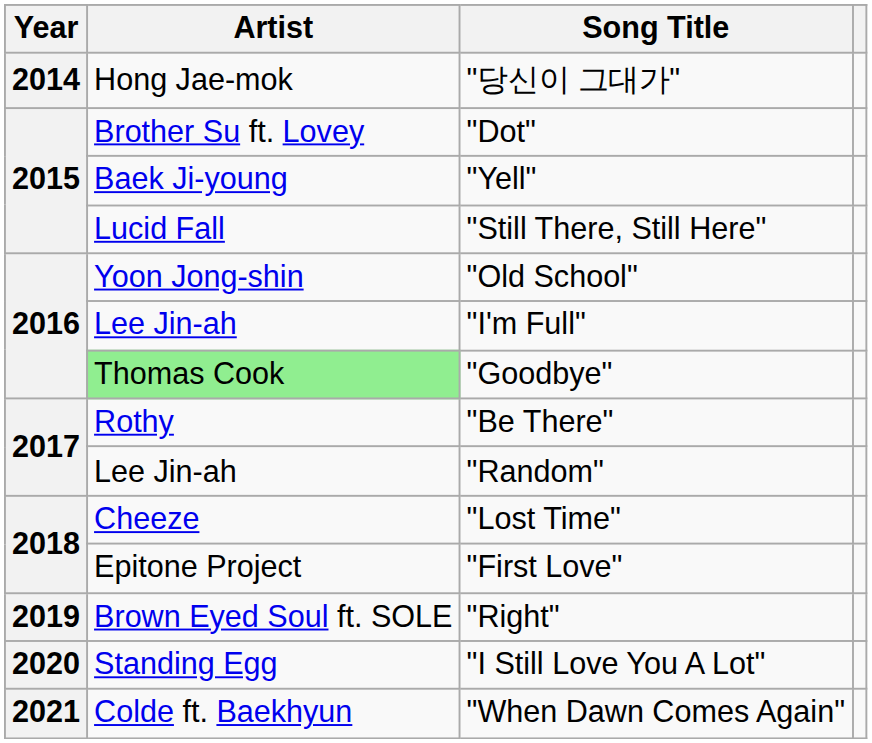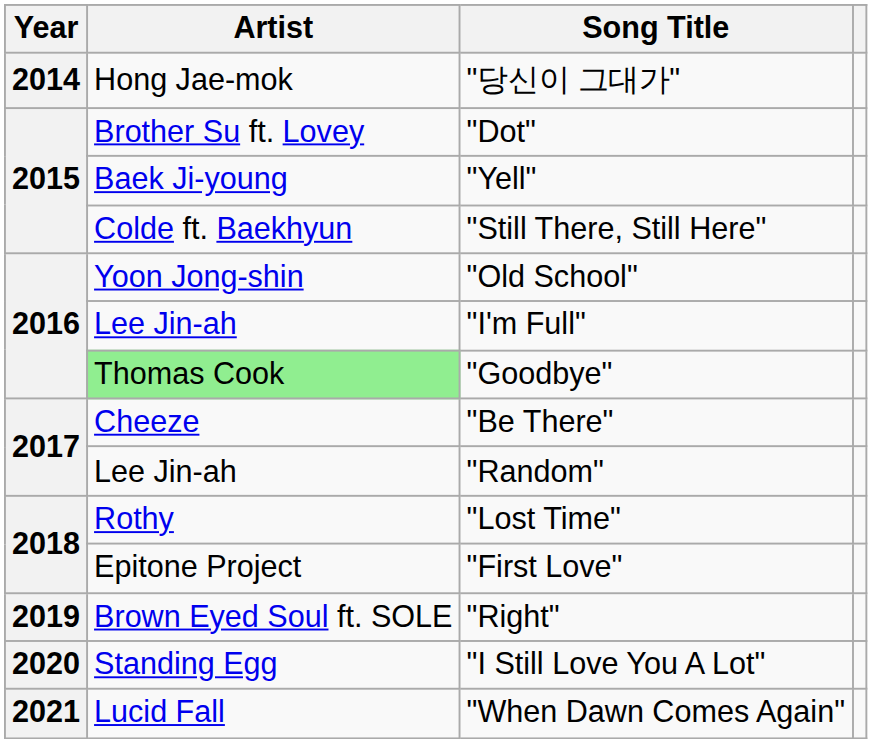 <table class="wikitable plainrowheaders sortable">
 <tr>
 <th scope="col">Year</th>
 <th scope="col">Artist</th>
 <th scope="col">Song Title</th>
 <th scope="col" class="unsortable"></th>
 </tr>
 <tr>
 <th scope="row">2014</th>
 <td>Hong Jae-mok</td>
 <td>"당신이 그대가"</td>
 <td></td>
 </tr>
 <tr>
 <th scope="row" rowspan="3">2015</th>
 <td><a href='#'>Brother Su</a> ft. <a href='#'>Lovey</a></td>
 <td>"Dot"</td>
 <td></td>
 </tr>
 <tr>
 <td><a href='#'>Baek Ji-young</a></td>
 <td>"Yell"</td>
 <td></td>
 </tr>
 <tr>
-<td><a href='#'>Lucid Fall</a></td>
+<td><a href='#'>Colde</a> ft. <a href='#'>Baekhyun</a></td>
 <td>"Still There, Still Here"</td>
 <td></td>
 </tr>
 <tr>
 <th scope="row" rowspan="3">2016</th>
 <td><a href='#'>Yoon Jong-shin</a></td>
 <td>"Old School"</td>
 <td></td>
 </tr>
 <tr>
 <td><a href='#'>Lee Jin-ah</a></td>
 <td>"I'm Full"</td>
 <td></td>
 </tr>
 <tr>
 <td style="background: lightgreen;">Thomas Cook</td>
 <td>"Goodbye"</td>
 <td></td>
 </tr>
 <tr>
 <th scope="row" rowspan="2">2017</th>
-<td><a href='#'>Rothy</a></td>
+<td><a href='#'>Cheeze</a></td>
 <td>"Be There"</td>
 <td></td>
 </tr>
 <tr>
 <td>Lee Jin-ah</td>
 <td>"Random"</td>
 <td></td>
 </tr>
 <tr>
 <th scope="row" rowspan="2">2018</th>
-<td><a href='#'>Cheeze</a></td>
+<td><a href='#'>Rothy</a></td>
 <td>"Lost Time"</td>
 <td></td>
 </tr>
 <tr>
 <td>Epitone Project</td>
 <td>"First Love"</td>
 <td></td>
 </tr>
 <tr>
 <th scope="row">2019</th>
 <td><a href='#'>Brown Eyed Soul</a> ft. SOLE</td>
 <td>"Right"</td>
 <td></td>
 </tr>
 <tr>
 <th scope="row">2020</th>
 <td><a href='#'>Standing Egg</a></td>
 <td>"I Still Love You A Lot"</td>
 <td></td>
 </tr>
 <tr>
 <th scope="row">2021</th>
-<td><a href='#'>Colde</a> ft. <a href='#'>Baekhyun</a></td>
+<td><a href='#'>Lucid Fall</a></td>
 <td>"When Dawn Comes Again"</td>
 <td></td>
 </tr>
 </table>
